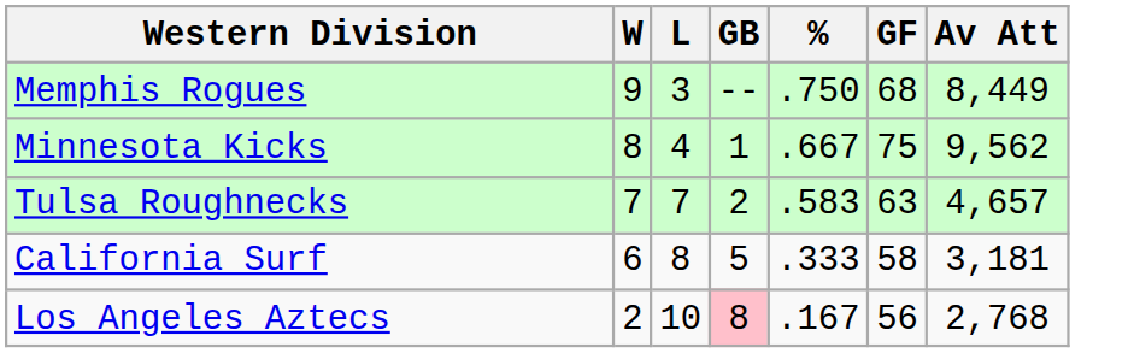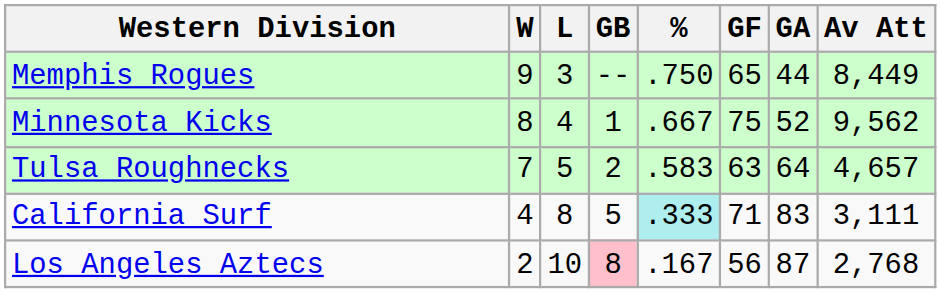 <table class="wikitable" style="text-align:center">
 <tr>
 <th style="width:17em">Western Division</th>
 <th>W</th>
 <th>L</th>
 <th>GB</th>
 <th>%</th>
 <th>GF</th>
+<th>GA</th>
 <th>Av Att</th>
 </tr>
 <tr style="text-align:center; background:#cfc;">
 <td align=left><a href='#'>Memphis Rogues</a></td>
 <td>9</td>
 <td>3</td>
 <td>--</td>
 <td>.750</td>
-<td>68</td>
+<td>65</td>
+<td>44</td>
 <td>8,449</td>
 </tr>
 <tr style="background:#cfc;">
 <td align=left><a href='#'>Minnesota Kicks</a></td>
 <td>8</td>
 <td>4</td>
 <td>1</td>
 <td>.667</td>
 <td>75</td>
+<td>52</td>
 <td>9,562</td>
 </tr>
 <tr style="background:#cfc;">
 <td align=left><a href='#'>Tulsa Roughnecks</a></td>
 <td>7</td>
-<td>7</td>
+<td>5</td>
 <td>2</td>
 <td>.583</td>
 <td>63</td>
+<td>64</td>
 <td>4,657</td>
 </tr>
 <tr>
 <td align=left><a href='#'>California Surf</a></td>
-<td>6</td>
+<td>4</td>
 <td>8</td>
 <td>5</td>
-<td>.333</td>
-<td>58</td>
-<td>3,181</td>
+<td style="background: paleturquoise;">.333</td>
+<td>71</td>
+<td>83</td>
+<td>3,111</td>
 </tr>
 <tr>
 <td align=left><a href='#'>Los Angeles Aztecs</a></td>
 <td>2</td>
 <td>10</td>
 <td style="background: pink;">8</td>
 <td>.167</td>
 <td>56</td>
+<td>87</td>
 <td>2,768</td>
 </tr>
 </table>
